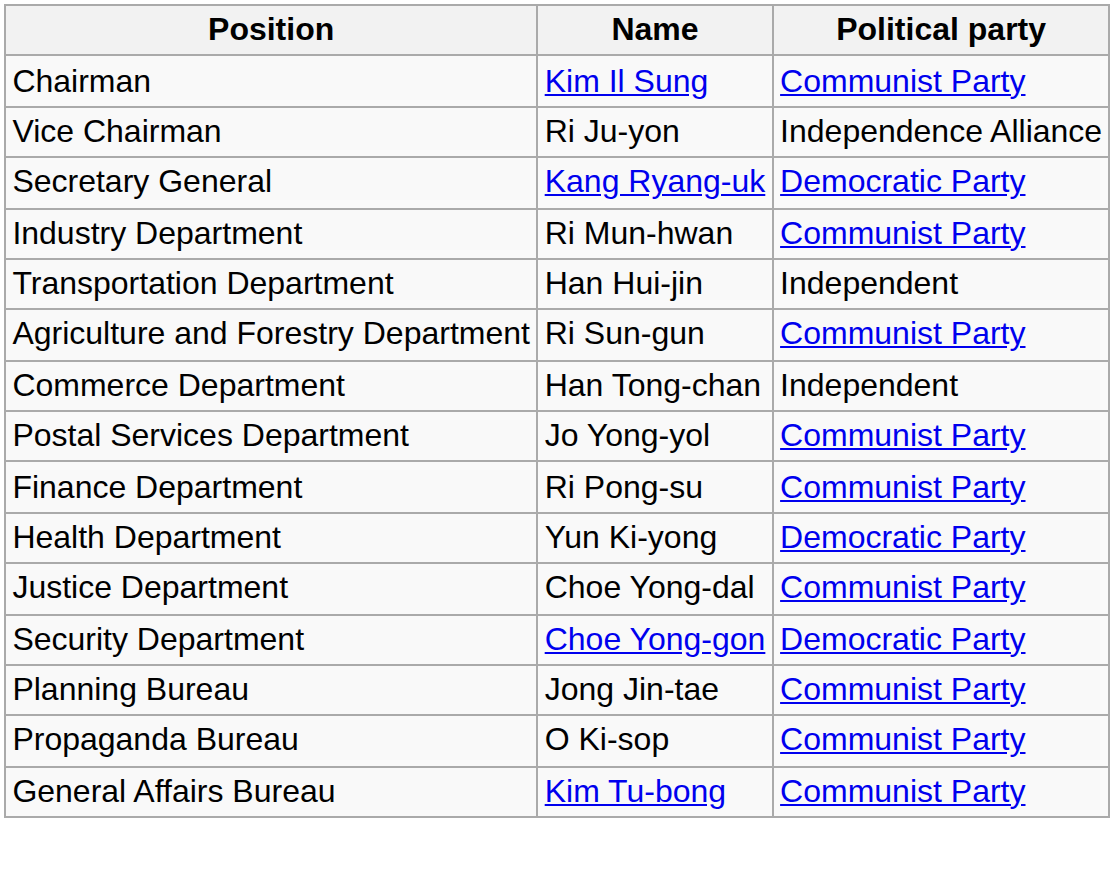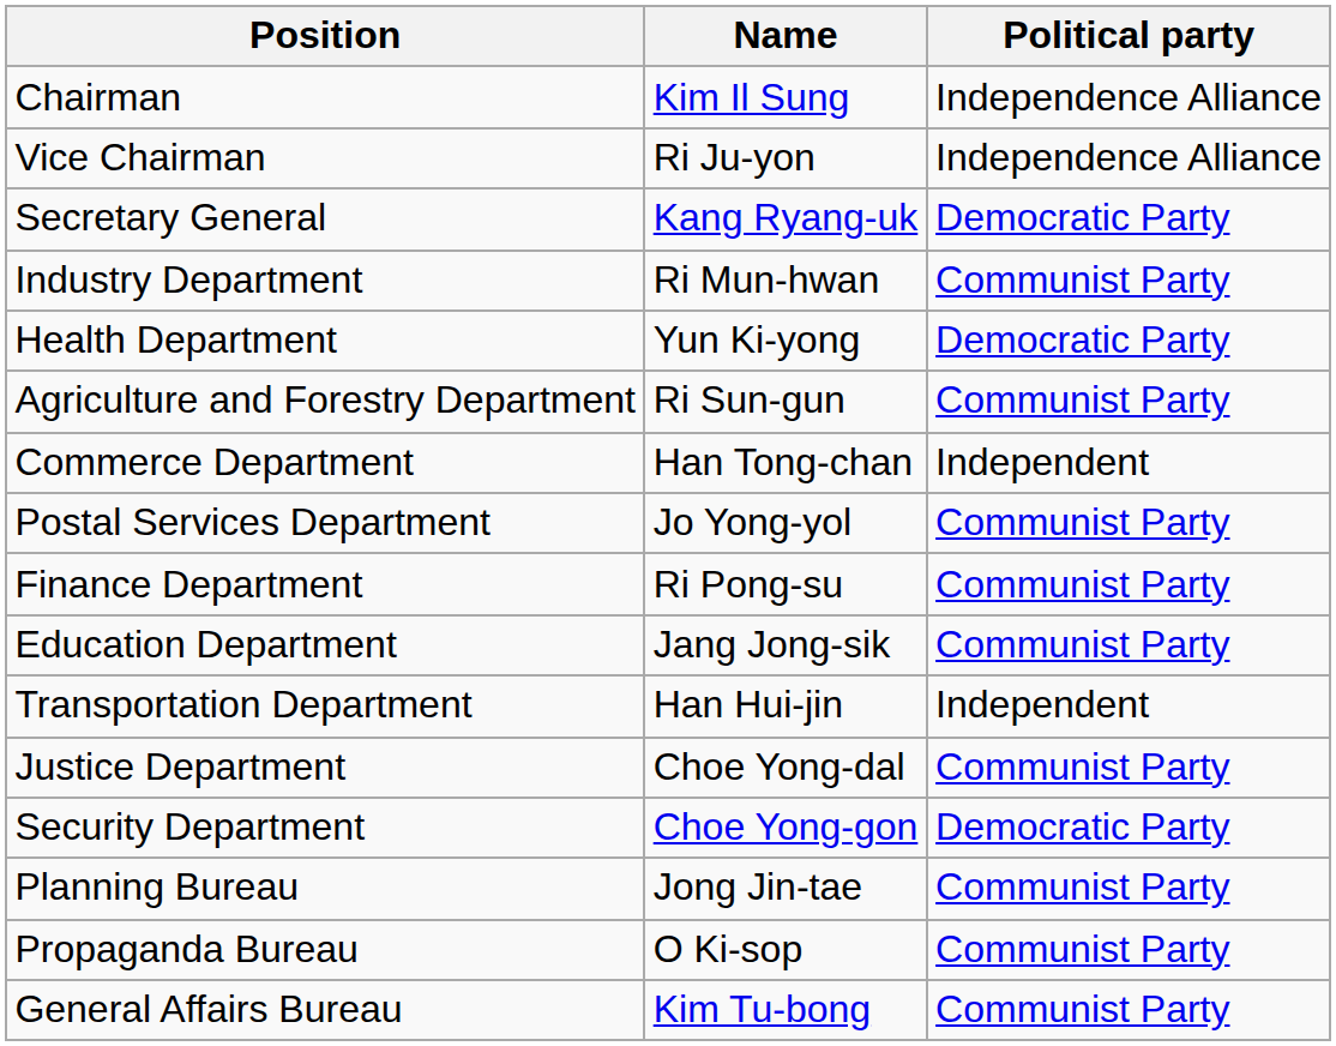 <table class="wikitable">
 <tr>
 <th>Position</th>
 <th>Name</th>
 <th>Political party</th>
 </tr>
 <tr>
 <td>Chairman</td>
 <td><a href='#'>Kim Il Sung</a></td>
-<td><a href='#'>Communist Party</a></td>
+<td>Independence Alliance</td>
 </tr>
 <tr>
 <td>Vice Chairman</td>
 <td>Ri Ju-yon</td>
 <td>Independence Alliance</td>
 </tr>
 <tr>
 <td>Secretary General</td>
 <td><a href='#'>Kang Ryang-uk</a></td>
 <td><a href='#'>Democratic Party</a></td>
 </tr>
 <tr>
 <td>Industry Department</td>
 <td>Ri Mun-hwan</td>
 <td><a href='#'>Communist Party</a></td>
 </tr>
 <tr>
-<td>Transportation Department</td>
-<td>Han Hui-jin</td>
-<td>Independent</td>
+<td>Health Department</td>
+<td>Yun Ki-yong</td>
+<td><a href='#'>Democratic Party</a></td>
 </tr>
 <tr>
 <td>Agriculture and Forestry Department</td>
 <td>Ri Sun-gun</td>
 <td><a href='#'>Communist Party</a></td>
 </tr>
 <tr>
 <td>Commerce Department</td>
 <td>Han Tong-chan</td>
 <td>Independent</td>
 </tr>
 <tr>
 <td>Postal Services Department</td>
 <td>Jo Yong-yol</td>
 <td><a href='#'>Communist Party</a></td>
 </tr>
 <tr>
 <td>Finance Department</td>
 <td>Ri Pong-su</td>
 <td><a href='#'>Communist Party</a></td>
 </tr>
 <tr>
-<td>Health Department</td>
-<td>Yun Ki-yong</td>
-<td><a href='#'>Democratic Party</a></td>
+<td>Education Department</td>
+<td>Jang Jong-sik</td>
+<td><a href='#'>Communist Party</a></td>
+</tr>
+<tr>
+<td>Transportation Department</td>
+<td>Han Hui-jin</td>
+<td>Independent</td>
 </tr>
 <tr>
 <td>Justice Department</td>
 <td>Choe Yong-dal</td>
 <td><a href='#'>Communist Party</a></td>
 </tr>
 <tr>
 <td>Security Department</td>
 <td><a href='#'>Choe Yong-gon</a></td>
 <td><a href='#'>Democratic Party</a></td>
 </tr>
 <tr>
 <td>Planning Bureau</td>
 <td>Jong Jin-tae</td>
 <td><a href='#'>Communist Party</a></td>
 </tr>
 <tr>
 <td>Propaganda Bureau</td>
 <td>O Ki-sop</td>
 <td><a href='#'>Communist Party</a></td>
 </tr>
 <tr>
 <td>General Affairs Bureau</td>
 <td><a href='#'>Kim Tu-bong</a></td>
 <td><a href='#'>Communist Party</a></td>
 </tr>
 </table>
